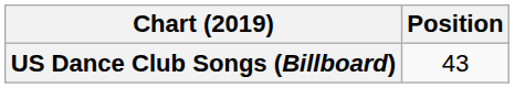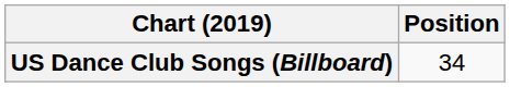 <table class="wikitable plainrowheaders" style="text-align:center;">
 <tr>
 <th scope="col">Chart (2019)</th>
 <th scope="col">Position</th>
 </tr>
 <tr>
 <th scope="row">US Dance Club Songs (<em>Billboard</em>)</th>
-<td>43</td>
+<td>34</td>
 </tr>
 </table>
